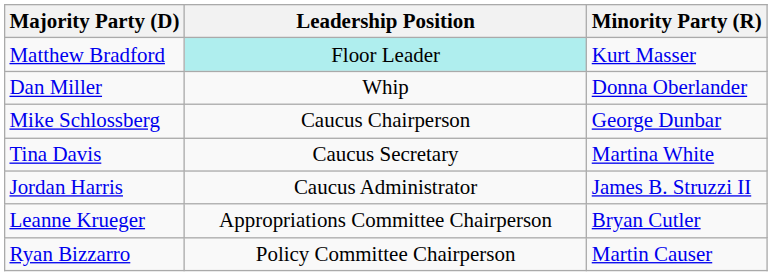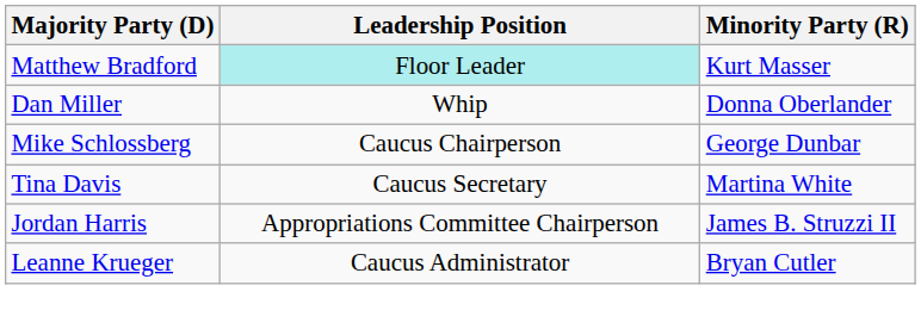 <table class="wikitable">
 <tr>
 <th>Majority Party (D)</th>
 <th width="300">Leadership Position</th>
 <th>Minority Party (R)</th>
 </tr>
 <tr>
 <td><a href='#'>Matthew Bradford</a></td>
 <td style="background: paleturquoise; text-align:center;">Floor Leader</td>
 <td><a href='#'>Kurt Masser</a></td>
 </tr>
 <tr>
 <td><a href='#'>Dan Miller</a></td>
 <td style="text-align:center;">Whip</td>
 <td><a href='#'>Donna Oberlander</a></td>
 </tr>
 <tr>
 <td><a href='#'>Mike Schlossberg</a></td>
 <td style="text-align:center;">Caucus Chairperson</td>
 <td><a href='#'>George Dunbar</a></td>
 </tr>
 <tr>
 <td><a href='#'>Tina Davis</a></td>
 <td style="text-align:center;">Caucus Secretary</td>
 <td><a href='#'>Martina White</a></td>
 </tr>
 <tr>
 <td><a href='#'>Jordan Harris</a></td>
-<td style="text-align:center;">Caucus Administrator</td>
+<td style="text-align:center;">Appropriations Committee Chairperson</td>
 <td><a href='#'>James B. Struzzi II</a></td>
 </tr>
 <tr>
 <td><a href='#'>Leanne Krueger</a></td>
-<td style="text-align:center;">Appropriations Committee Chairperson</td>
+<td style="text-align:center;">Caucus Administrator</td>
 <td><a href='#'>Bryan Cutler</a></td>
 </tr>
-<tr>
-<td><a href='#'>Ryan Bizzarro</a></td>
-<td style="text-align:center;">Policy Committee Chairperson</td>
-<td><a href='#'>Martin Causer</a></td>
-</tr>
 </table>
